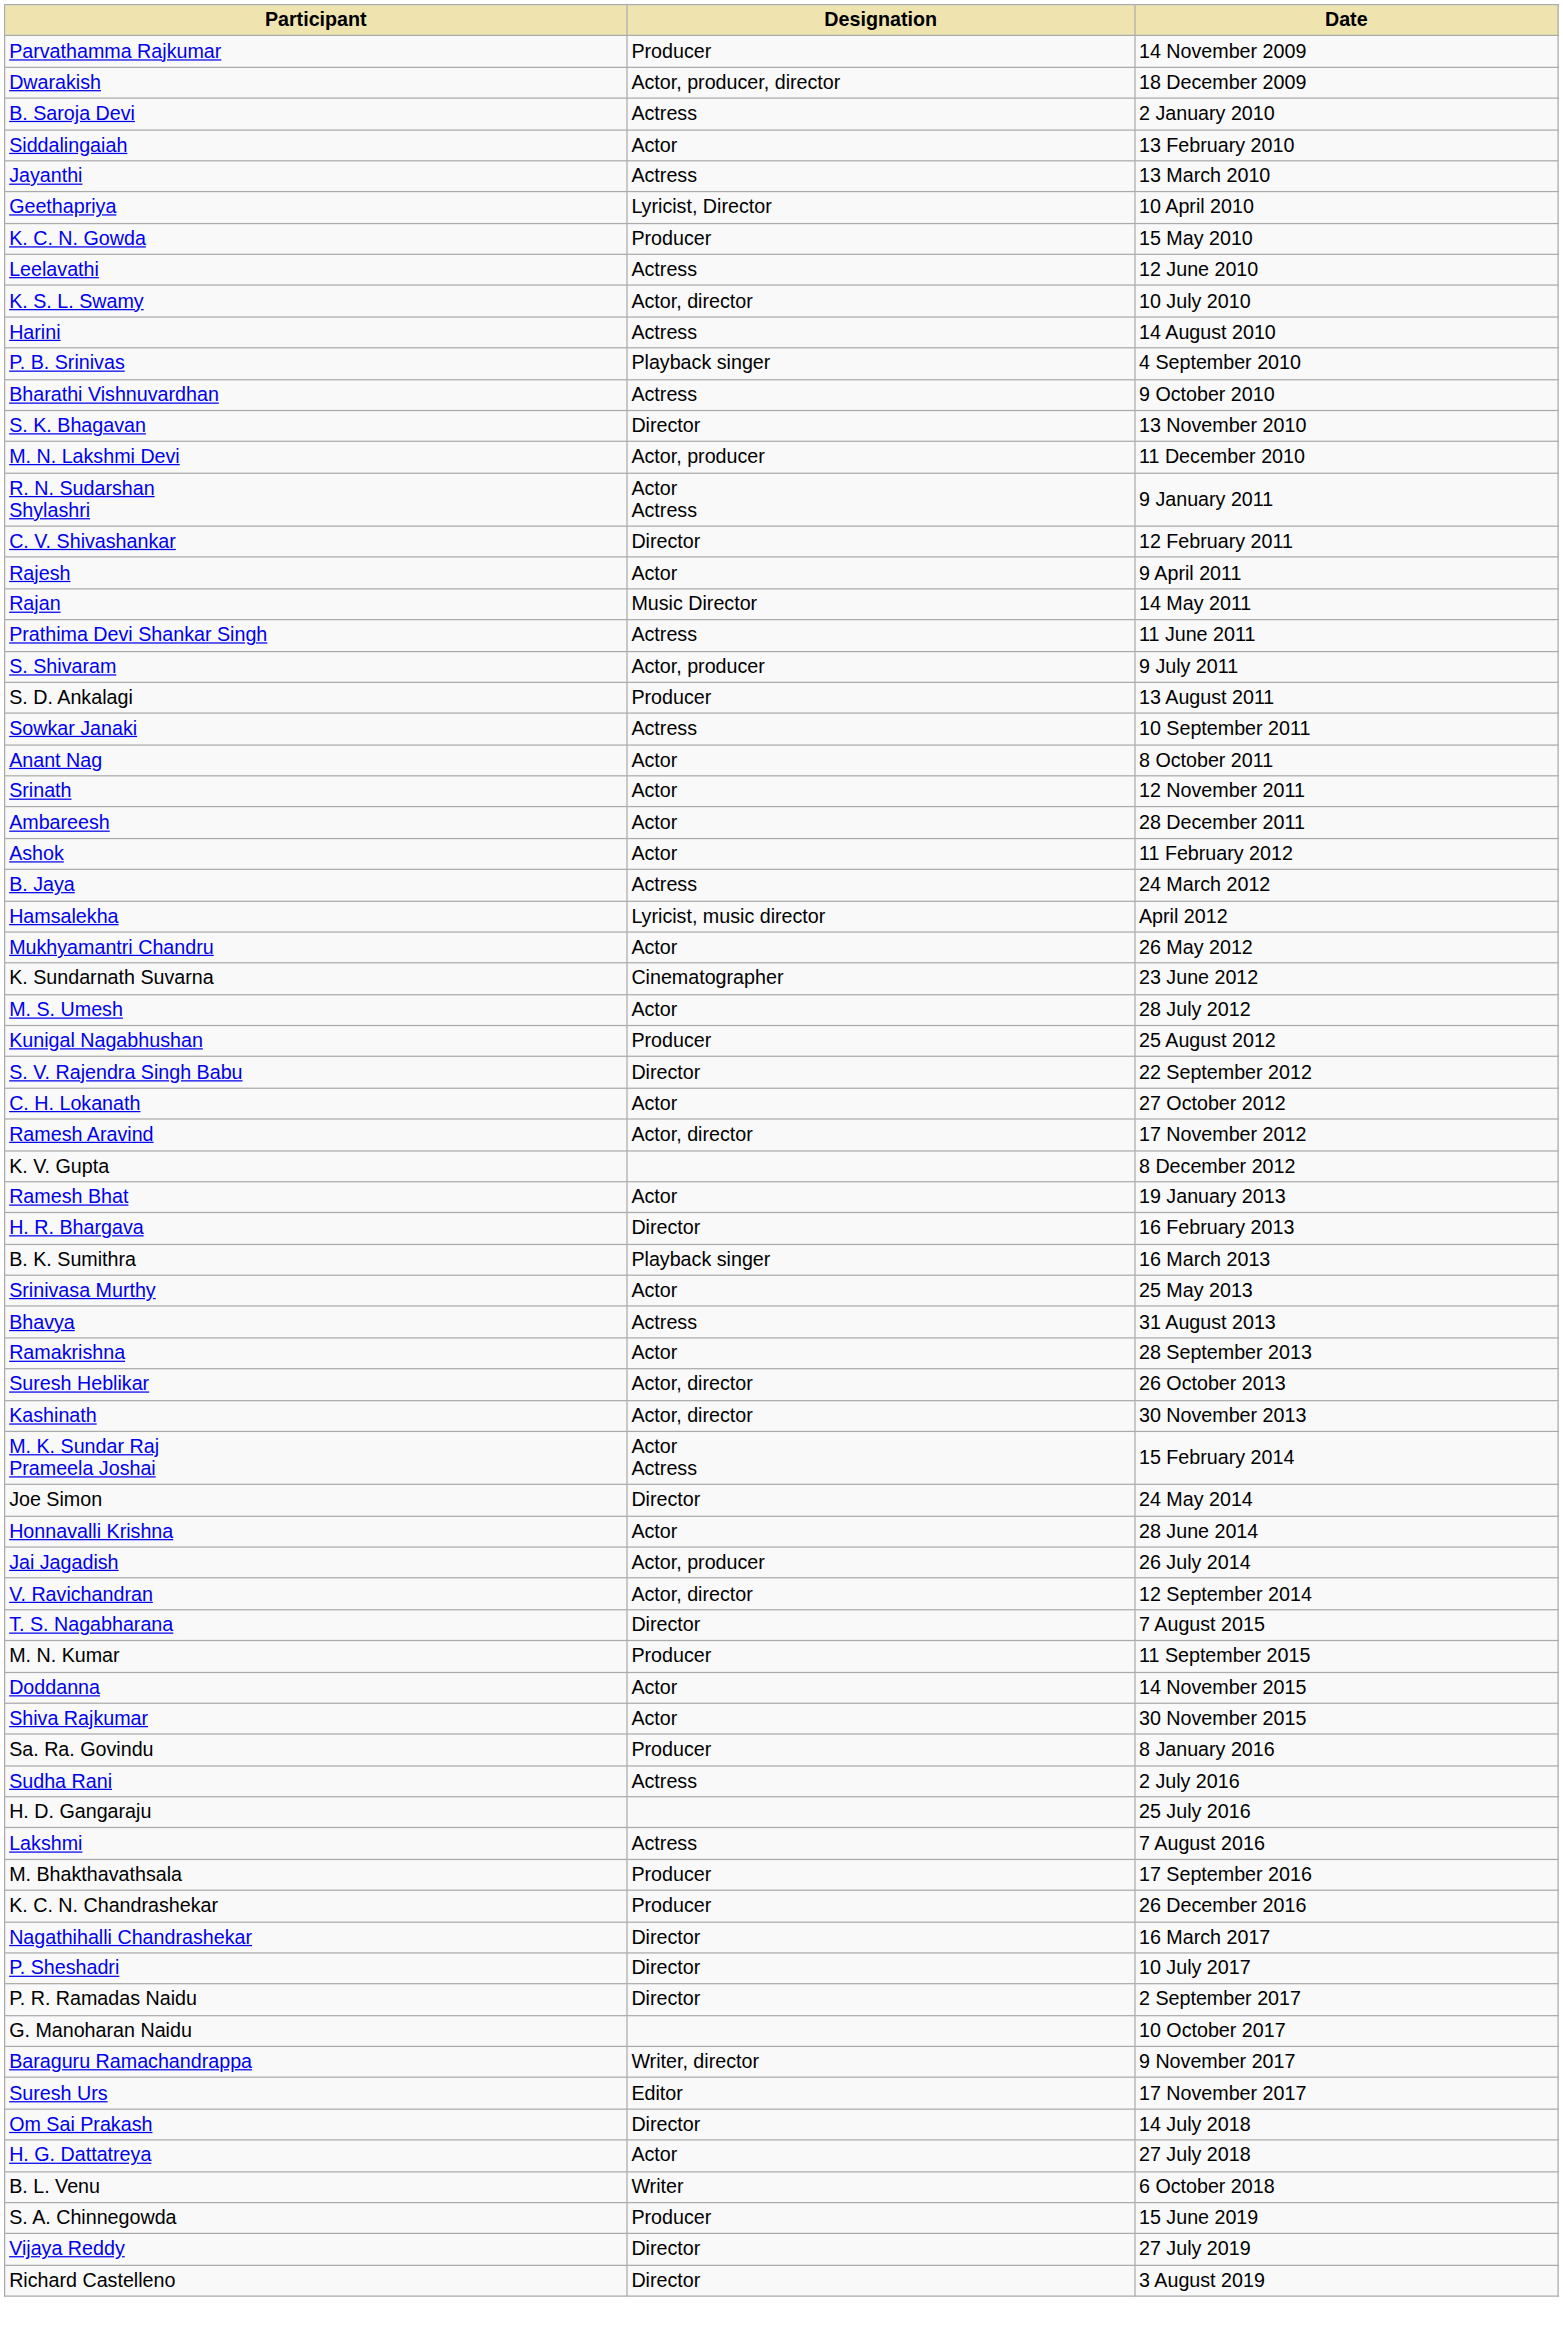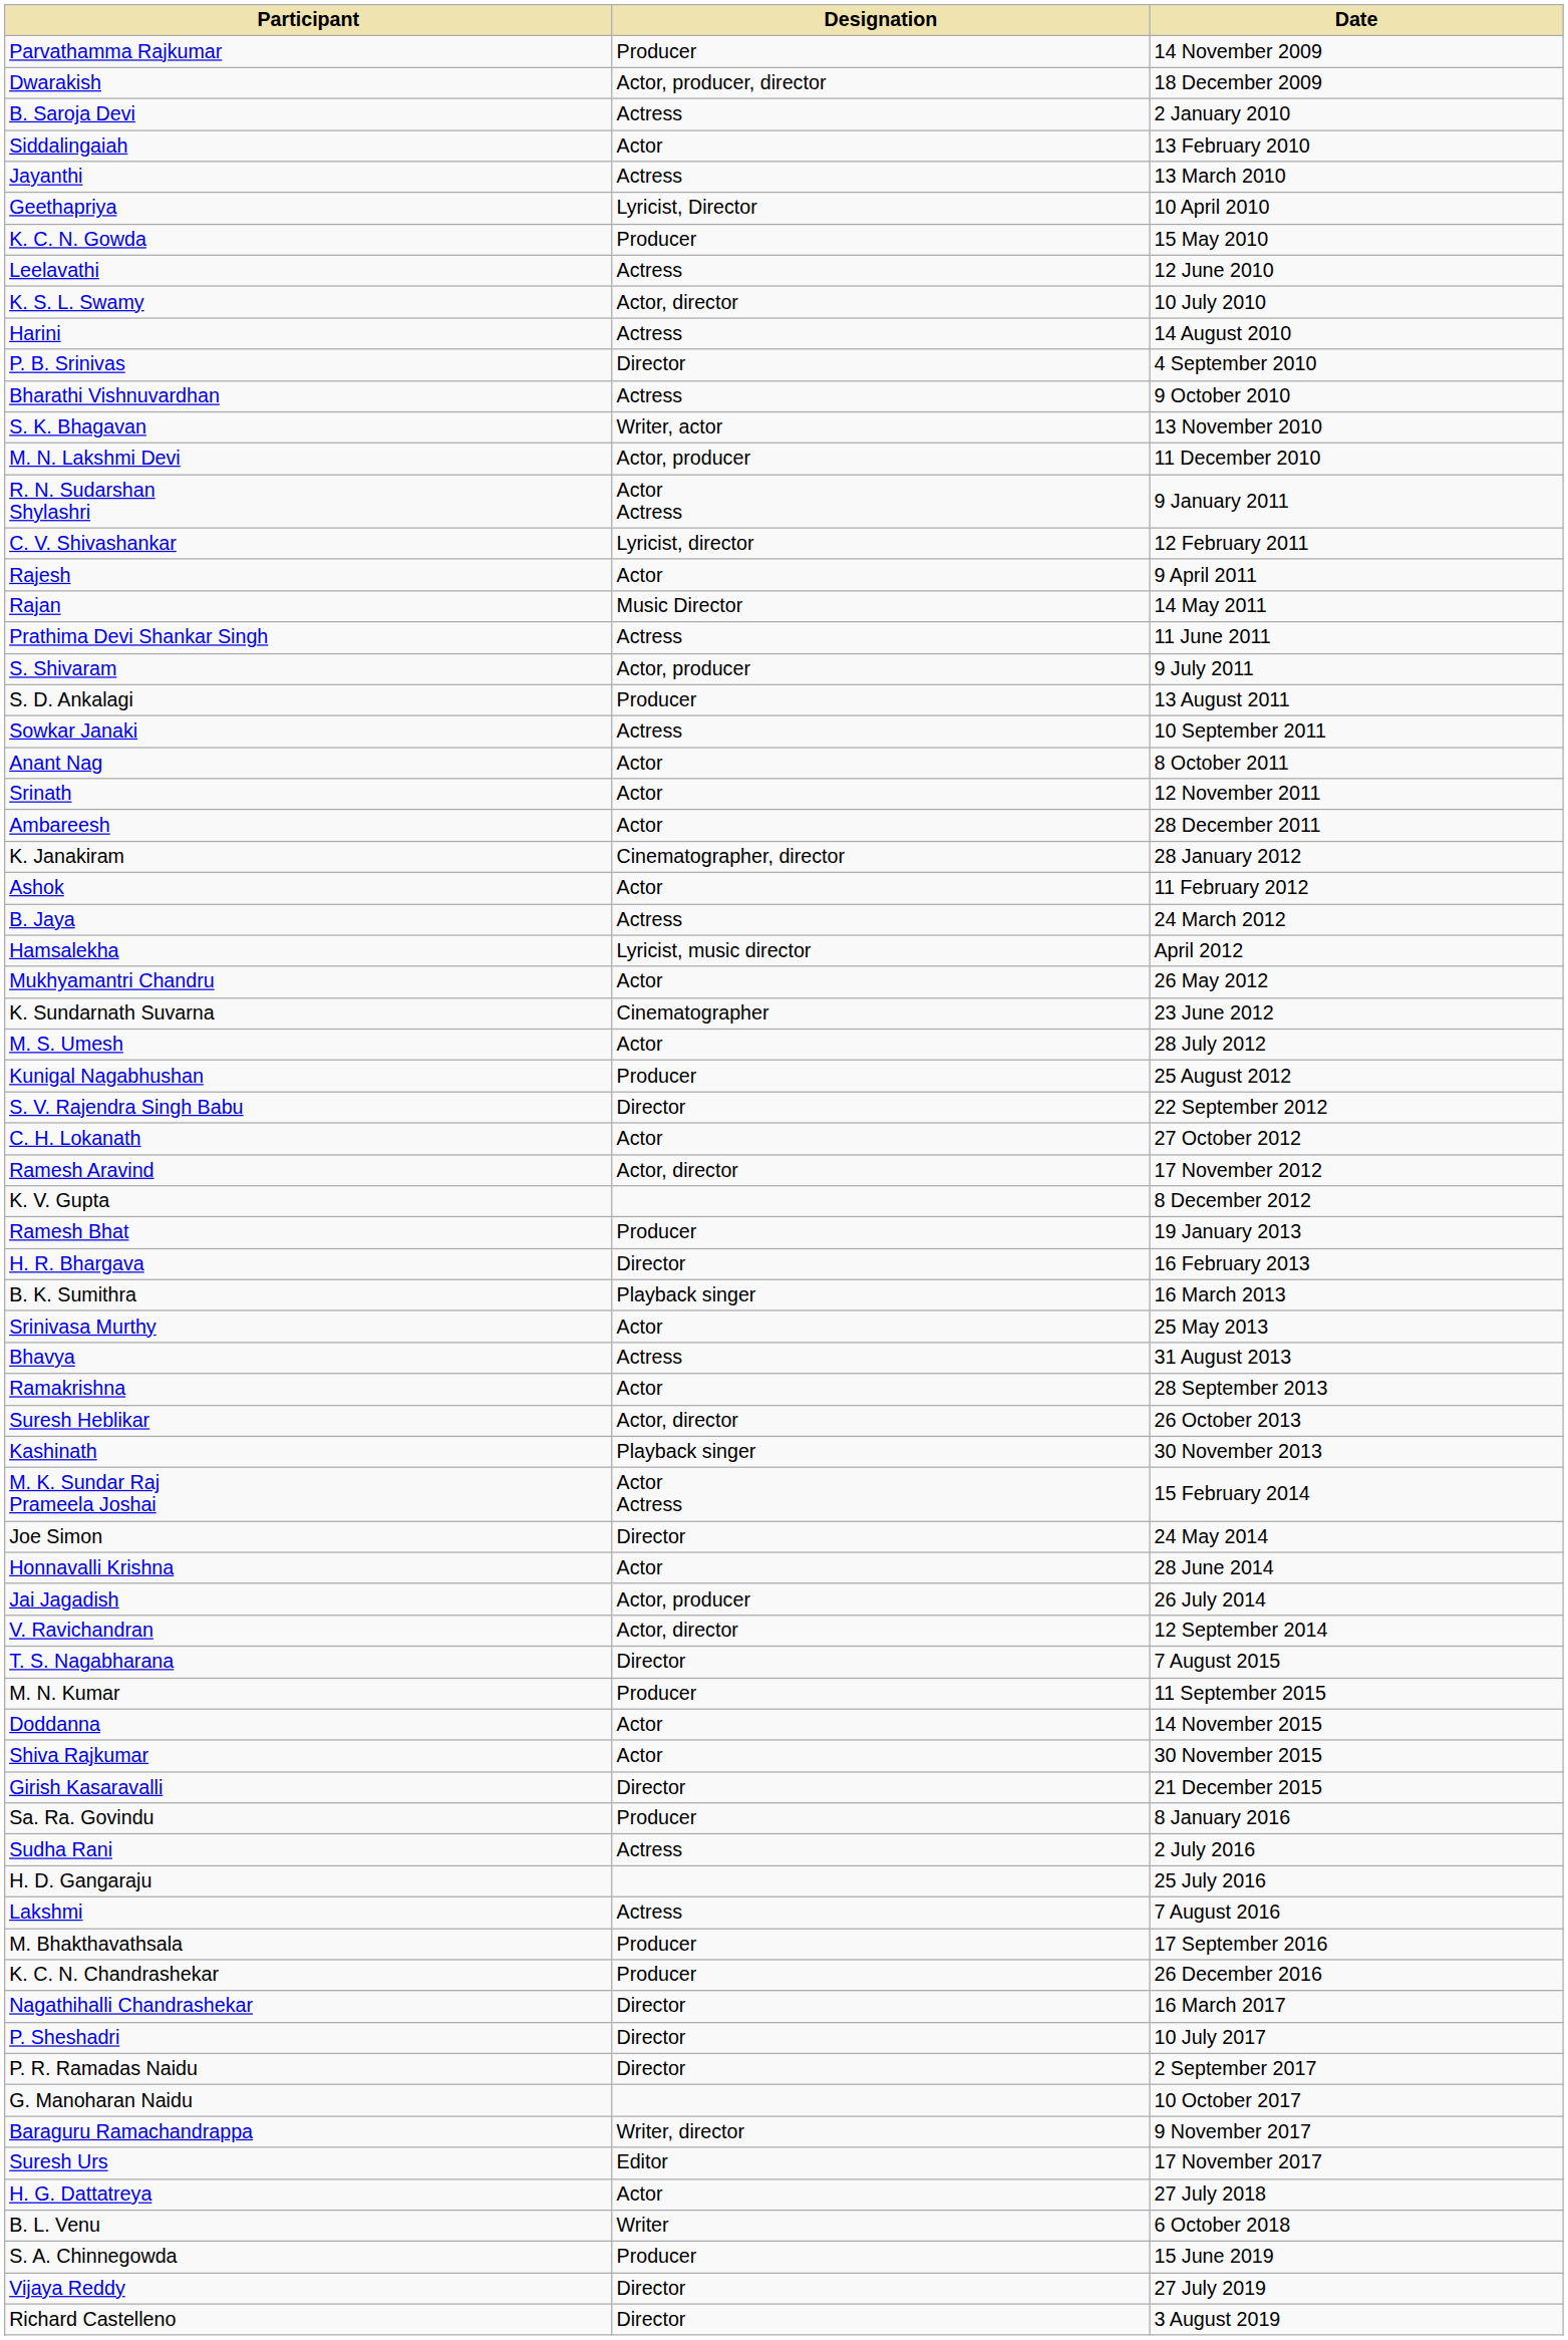 <table class="wikitable" style="width:100%;">
 <tr>
 <th style="background-color:#EFE4B0;">Participant</th>
 <th style="background-color:#EFE4B0;">Designation</th>
 <th style="background-color:#EFE4B0;">Date</th>
 </tr>
 <tr>
 <td><a href='#'>Parvathamma Rajkumar</a></td>
 <td>Producer</td>
 <td>14 November 2009</td>
 </tr>
 <tr>
 <td><a href='#'>Dwarakish</a></td>
 <td>Actor, producer, director</td>
 <td>18 December 2009</td>
 </tr>
 <tr>
 <td><a href='#'>B. Saroja Devi</a></td>
 <td>Actress</td>
 <td>2 January 2010</td>
 </tr>
 <tr>
 <td><a href='#'>Siddalingaiah</a></td>
 <td>Actor</td>
 <td>13 February 2010</td>
 </tr>
 <tr>
 <td><a href='#'>Jayanthi</a></td>
 <td>Actress</td>
 <td>13 March 2010</td>
 </tr>
 <tr>
 <td><a href='#'>Geethapriya</a></td>
 <td>Lyricist, Director</td>
 <td>10 April 2010</td>
 </tr>
 <tr>
 <td><a href='#'>K. C. N. Gowda</a></td>
 <td>Producer</td>
 <td>15 May 2010</td>
 </tr>
 <tr>
 <td><a href='#'>Leelavathi</a></td>
 <td>Actress</td>
 <td>12 June 2010</td>
 </tr>
 <tr>
 <td><a href='#'>K. S. L. Swamy</a></td>
 <td>Actor, director</td>
 <td>10 July 2010</td>
 </tr>
 <tr>
 <td><a href='#'>Harini</a></td>
 <td>Actress</td>
 <td>14 August 2010</td>
 </tr>
 <tr>
 <td><a href='#'>P. B. Srinivas</a></td>
-<td>Playback singer</td>
+<td>Director</td>
 <td>4 September 2010</td>
 </tr>
 <tr>
 <td><a href='#'>Bharathi Vishnuvardhan</a></td>
 <td>Actress</td>
 <td>9 October 2010</td>
 </tr>
 <tr>
 <td><a href='#'>S. K. Bhagavan</a></td>
-<td>Director</td>
+<td>Writer, actor</td>
 <td>13 November 2010</td>
 </tr>
 <tr>
 <td><a href='#'>M. N. Lakshmi Devi</a></td>
 <td>Actor, producer</td>
 <td>11 December 2010</td>
 </tr>
 <tr>
 <td><a href='#'>R. N. Sudarshan</a><br><a href='#'>Shylashri</a></td>
 <td>Actor<br>Actress</td>
 <td>9 January 2011</td>
 </tr>
 <tr>
 <td><a href='#'>C. V. Shivashankar</a></td>
-<td>Director</td>
+<td>Lyricist, director</td>
 <td>12 February 2011</td>
 </tr>
 <tr>
 <td><a href='#'>Rajesh</a></td>
 <td>Actor</td>
 <td>9 April 2011</td>
 </tr>
 <tr>
 <td><a href='#'>Rajan</a></td>
 <td>Music Director</td>
 <td>14 May 2011</td>
 </tr>
 <tr>
 <td><a href='#'>Prathima Devi Shankar Singh</a></td>
 <td>Actress</td>
 <td>11 June 2011</td>
 </tr>
 <tr>
 <td><a href='#'>S. Shivaram</a></td>
 <td>Actor, producer</td>
 <td>9 July 2011</td>
 </tr>
 <tr>
 <td>S. D. Ankalagi</td>
 <td>Producer</td>
 <td>13 August 2011</td>
 </tr>
 <tr>
 <td><a href='#'>Sowkar Janaki</a></td>
 <td>Actress</td>
 <td>10 September 2011</td>
 </tr>
 <tr>
 <td><a href='#'>Anant Nag</a></td>
 <td>Actor</td>
 <td>8 October 2011</td>
 </tr>
 <tr>
 <td><a href='#'>Srinath</a></td>
 <td>Actor</td>
 <td>12 November 2011</td>
 </tr>
 <tr>
 <td><a href='#'>Ambareesh</a></td>
 <td>Actor</td>
 <td>28 December 2011</td>
+</tr>
+<tr>
+<td>K. Janakiram</td>
+<td>Cinematographer, director</td>
+<td>28 January 2012</td>
 </tr>
 <tr>
 <td><a href='#'>Ashok</a></td>
 <td>Actor</td>
 <td>11 February 2012</td>
 </tr>
 <tr>
 <td><a href='#'>B. Jaya</a></td>
 <td>Actress</td>
 <td>24 March 2012</td>
 </tr>
 <tr>
 <td><a href='#'>Hamsalekha</a></td>
 <td>Lyricist, music director</td>
 <td>April 2012</td>
 </tr>
 <tr>
 <td><a href='#'>Mukhyamantri Chandru</a></td>
 <td>Actor</td>
 <td>26 May 2012</td>
 </tr>
 <tr>
 <td>K. Sundarnath Suvarna</td>
 <td>Cinematographer</td>
 <td>23 June 2012</td>
 </tr>
 <tr>
 <td><a href='#'>M. S. Umesh</a></td>
 <td>Actor</td>
 <td>28 July 2012</td>
 </tr>
 <tr>
 <td><a href='#'>Kunigal Nagabhushan</a></td>
 <td>Producer</td>
 <td>25 August 2012</td>
 </tr>
 <tr>
 <td><a href='#'>S. V. Rajendra Singh Babu</a></td>
 <td>Director</td>
 <td>22 September 2012</td>
 </tr>
 <tr>
 <td><a href='#'>C. H. Lokanath</a></td>
 <td>Actor</td>
 <td>27 October 2012</td>
 </tr>
 <tr>
 <td><a href='#'>Ramesh Aravind</a></td>
 <td>Actor, director</td>
 <td>17 November 2012</td>
 </tr>
 <tr>
 <td>K. V. Gupta</td>
 <td></td>
 <td>8 December 2012</td>
 </tr>
 <tr>
 <td><a href='#'>Ramesh Bhat</a></td>
-<td>Actor</td>
+<td>Producer</td>
 <td>19 January 2013</td>
 </tr>
 <tr>
 <td><a href='#'>H. R. Bhargava</a></td>
 <td>Director</td>
 <td>16 February 2013</td>
 </tr>
 <tr>
 <td>B. K. Sumithra</td>
 <td>Playback singer</td>
 <td>16 March 2013</td>
 </tr>
 <tr>
 <td><a href='#'>Srinivasa Murthy</a></td>
 <td>Actor</td>
 <td>25 May 2013</td>
 </tr>
 <tr>
 <td><a href='#'>Bhavya</a></td>
 <td>Actress</td>
 <td>31 August 2013</td>
 </tr>
 <tr>
 <td><a href='#'>Ramakrishna</a></td>
 <td>Actor</td>
 <td>28 September 2013</td>
 </tr>
 <tr>
 <td><a href='#'>Suresh Heblikar</a></td>
 <td>Actor, director</td>
 <td>26 October 2013</td>
 </tr>
 <tr>
 <td><a href='#'>Kashinath</a></td>
-<td>Actor, director</td>
+<td>Playback singer</td>
 <td>30 November 2013</td>
 </tr>
 <tr>
 <td><a href='#'>M. K. Sundar Raj</a><br><a href='#'>Prameela Joshai</a></td>
 <td>Actor<br>Actress</td>
 <td>15 February 2014</td>
 </tr>
 <tr>
 <td>Joe Simon</td>
 <td>Director</td>
 <td>24 May 2014</td>
 </tr>
 <tr>
 <td><a href='#'>Honnavalli Krishna</a></td>
 <td>Actor</td>
 <td>28 June 2014</td>
 </tr>
 <tr>
 <td><a href='#'>Jai Jagadish</a></td>
 <td>Actor, producer</td>
 <td>26 July 2014</td>
 </tr>
 <tr>
 <td><a href='#'>V. Ravichandran</a></td>
 <td>Actor, director</td>
 <td>12 September 2014</td>
 </tr>
 <tr>
 <td><a href='#'>T. S. Nagabharana</a></td>
 <td>Director</td>
 <td>7 August 2015</td>
 </tr>
 <tr>
 <td>M. N. Kumar</td>
 <td>Producer</td>
 <td>11 September 2015</td>
 </tr>
 <tr>
 <td><a href='#'>Doddanna</a></td>
 <td>Actor</td>
 <td>14 November 2015</td>
 </tr>
 <tr>
 <td><a href='#'>Shiva Rajkumar</a></td>
 <td>Actor</td>
 <td>30 November 2015</td>
+</tr>
+<tr>
+<td><a href='#'>Girish Kasaravalli</a></td>
+<td>Director</td>
+<td>21 December 2015</td>
 </tr>
 <tr>
 <td>Sa. Ra. Govindu</td>
 <td>Producer</td>
 <td>8 January 2016</td>
 </tr>
 <tr>
 <td><a href='#'>Sudha Rani</a></td>
 <td>Actress</td>
 <td>2 July 2016</td>
 </tr>
 <tr>
 <td>H. D. Gangaraju</td>
 <td></td>
 <td>25 July 2016</td>
 </tr>
 <tr>
 <td><a href='#'>Lakshmi</a></td>
 <td>Actress</td>
 <td>7 August 2016</td>
 </tr>
 <tr>
 <td>M. Bhakthavathsala</td>
 <td>Producer</td>
 <td>17 September 2016</td>
 </tr>
 <tr>
 <td>K. C. N. Chandrashekar</td>
 <td>Producer</td>
 <td>26 December 2016</td>
 </tr>
 <tr>
 <td><a href='#'>Nagathihalli Chandrashekar</a></td>
 <td>Director</td>
 <td>16 March 2017</td>
 </tr>
 <tr>
 <td><a href='#'>P. Sheshadri</a></td>
 <td>Director</td>
 <td>10 July 2017</td>
 </tr>
 <tr>
 <td>P. R. Ramadas Naidu</td>
 <td>Director</td>
 <td>2 September 2017</td>
 </tr>
 <tr>
 <td>G. Manoharan Naidu</td>
 <td></td>
 <td>10 October 2017</td>
 </tr>
 <tr>
 <td><a href='#'>Baraguru Ramachandrappa</a></td>
 <td>Writer, director</td>
 <td>9 November 2017</td>
 </tr>
 <tr>
 <td><a href='#'>Suresh Urs</a></td>
 <td>Editor</td>
 <td>17 November 2017</td>
 </tr>
 <tr>
-<td><a href='#'>Om Sai Prakash</a></td>
-<td>Director</td>
-<td>14 July 2018</td>
-</tr>
-<tr>
 <td><a href='#'>H. G. Dattatreya</a></td>
 <td>Actor</td>
 <td>27 July 2018</td>
 </tr>
 <tr>
 <td>B. L. Venu</td>
 <td>Writer</td>
 <td>6 October 2018</td>
 </tr>
 <tr>
 <td>S. A. Chinnegowda</td>
 <td>Producer</td>
 <td>15 June 2019</td>
 </tr>
 <tr>
 <td><a href='#'>Vijaya Reddy</a></td>
 <td>Director</td>
 <td>27 July 2019</td>
 </tr>
 <tr>
 <td>Richard Castelleno</td>
 <td>Director</td>
 <td>3 August 2019</td>
 </tr>
 </table>
